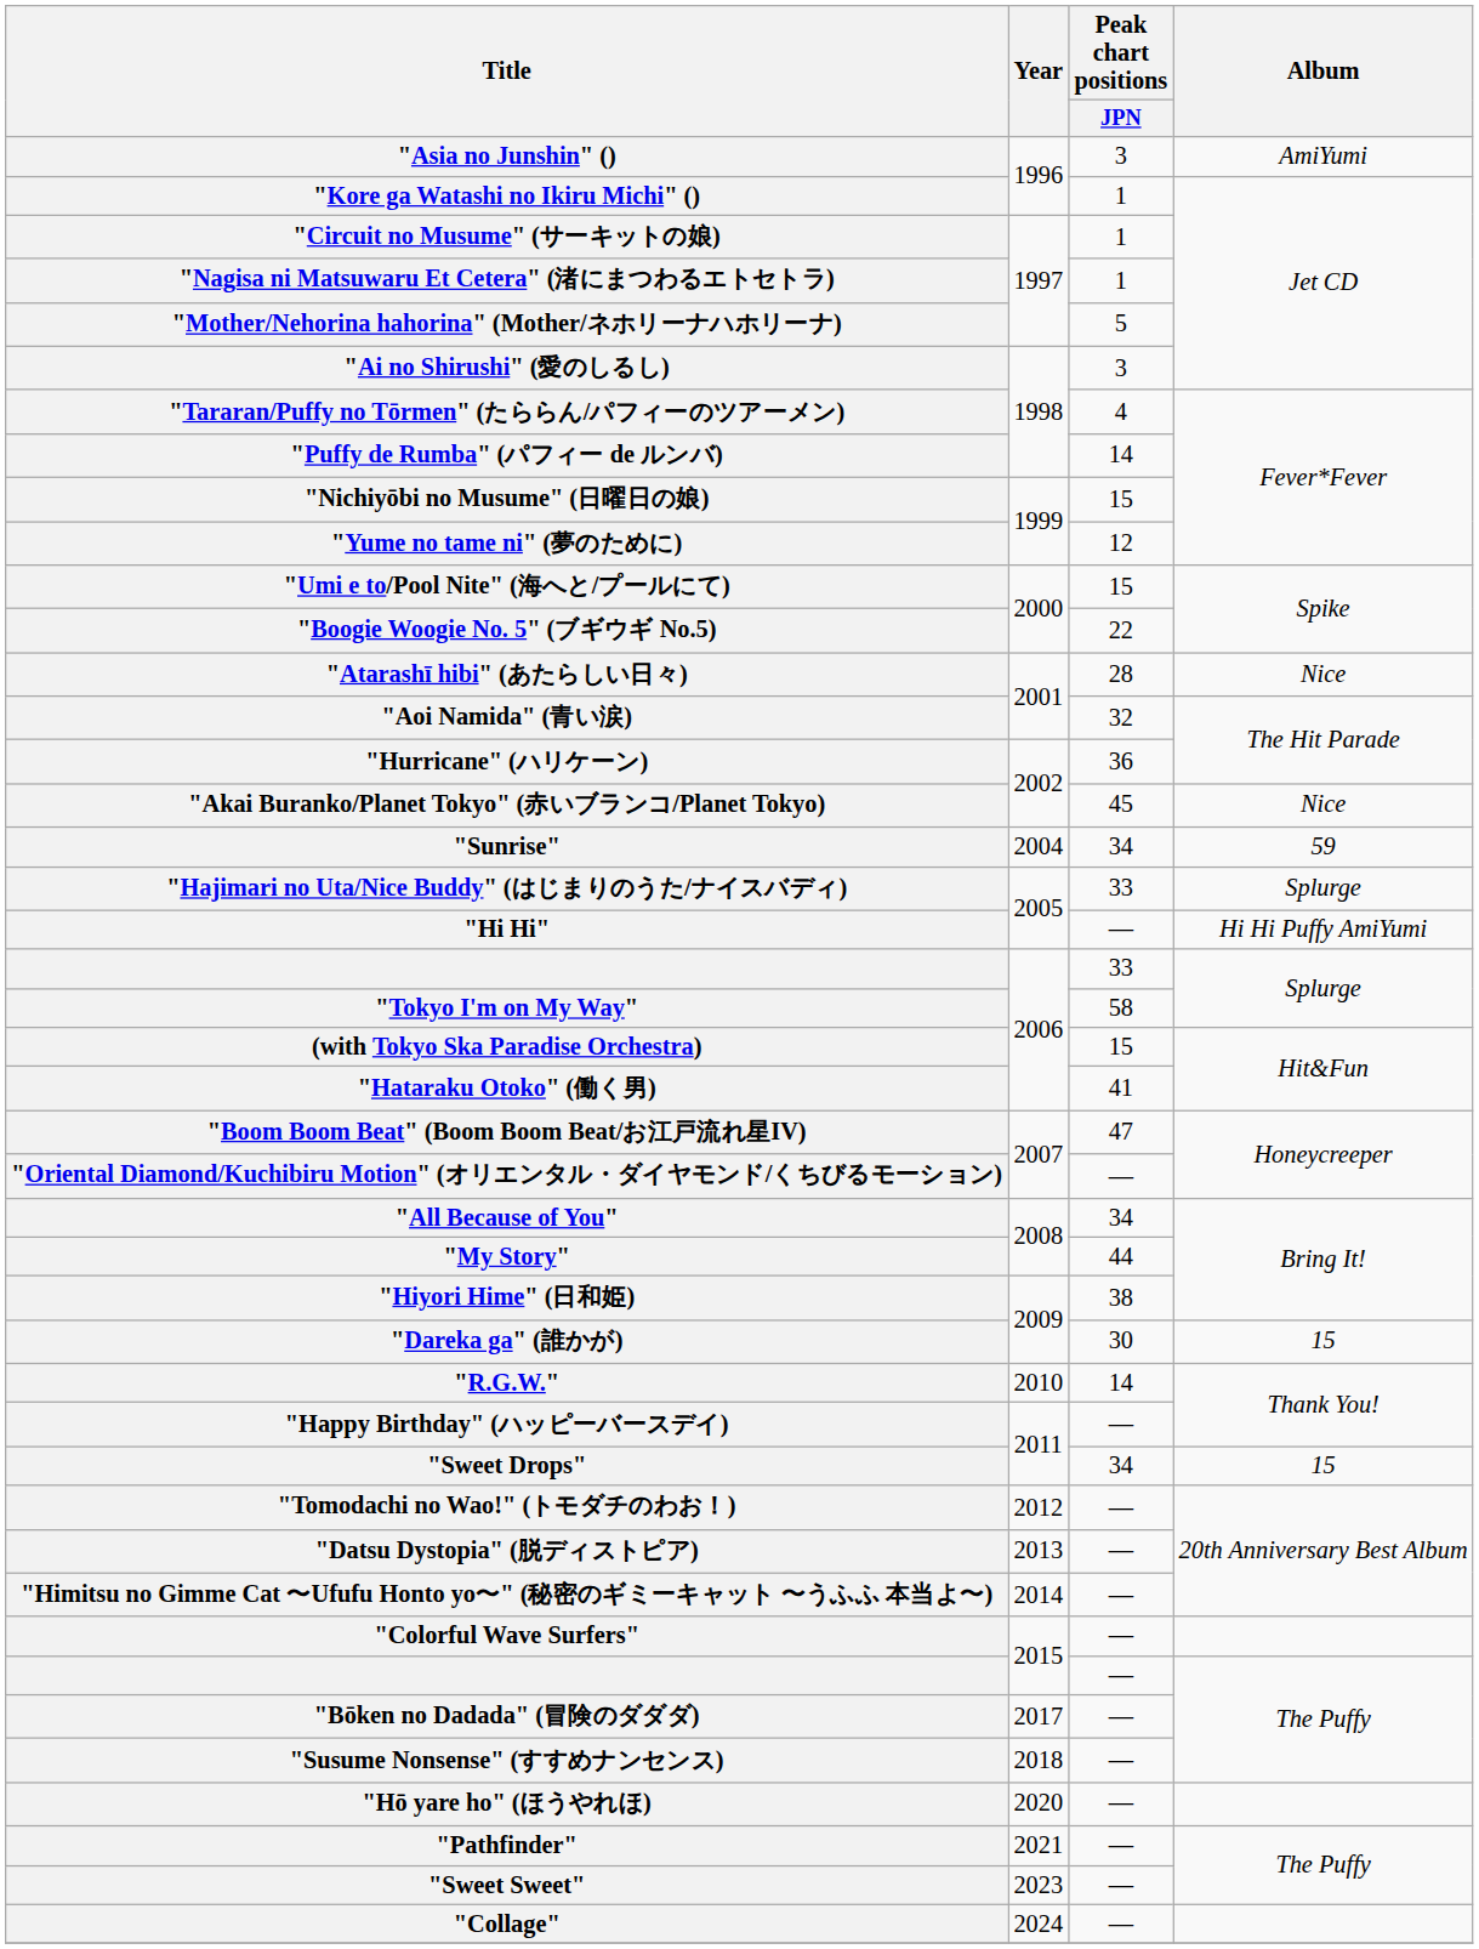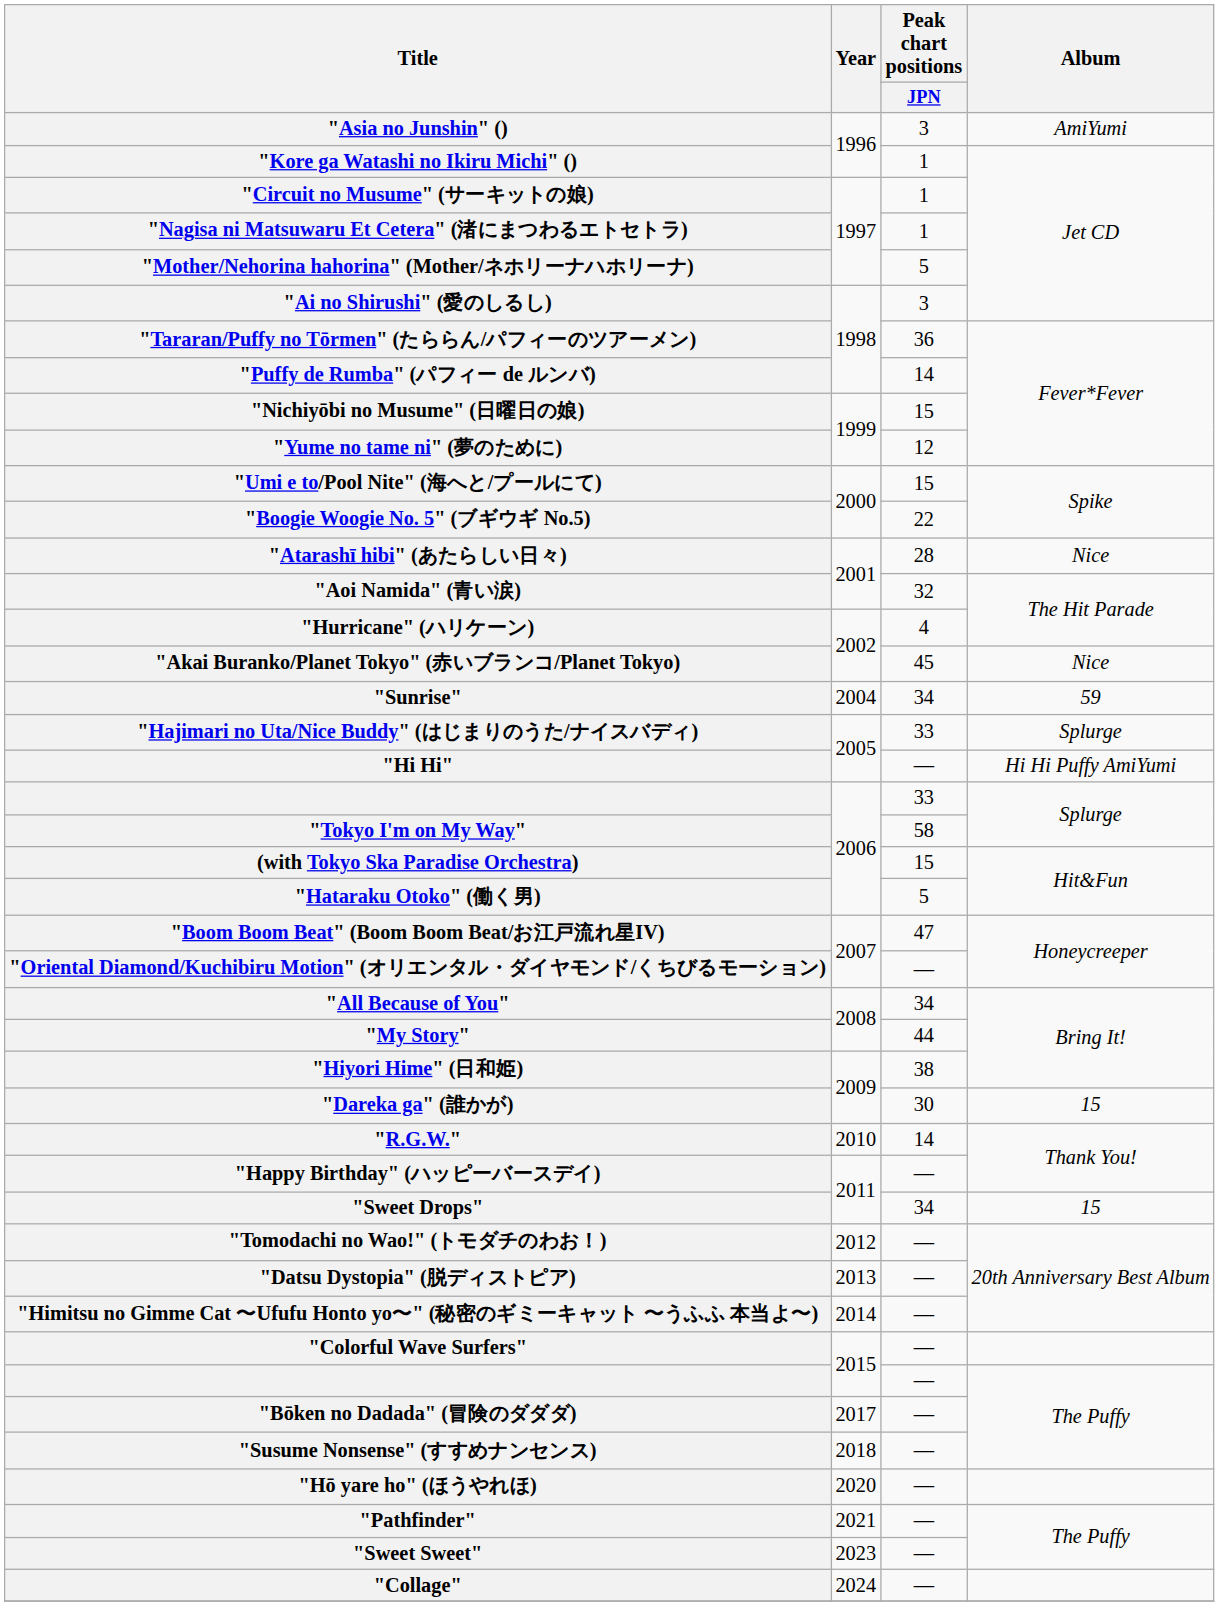 <table class="wikitable plainrowheaders" style="text-align:center;">
 <tr>
 <th rowspan="2">Title</th>
 <th rowspan="2">Year</th>
 <th colspan="1">Peak chart positions</th>
 <th rowspan="2">Album</th>
 </tr>
 <tr>
 <th scope="col" style="width:2.5em;font-size:90%;"><a href='#'>JPN</a><br></th>
 </tr>
 <tr>
 <th scope="row">"<a href='#'>Asia no Junshin</a>" ()</th>
 <td rowspan="2">1996</td>
 <td>3</td>
 <td><em>AmiYumi</em></td>
 </tr>
 <tr>
 <th scope="row">"<a href='#'>Kore ga Watashi no Ikiru Michi</a>" ()</th>
 <td>1</td>
 <td rowspan="5"><em>Jet CD</em></td>
 </tr>
 <tr>
 <th scope="row">"<a href='#'>Circuit no Musume</a>" (サーキットの娘)</th>
 <td rowspan="3">1997</td>
 <td>1</td>
 </tr>
 <tr>
 <th scope="row">"<a href='#'>Nagisa ni Matsuwaru Et Cetera</a>" (渚にまつわるエトセトラ)</th>
 <td>1</td>
 </tr>
 <tr>
 <th scope="row">"<a href='#'>Mother/Nehorina hahorina</a>" (Mother/ネホリーナハホリーナ)</th>
 <td>5</td>
 </tr>
 <tr>
 <th scope="row">"<a href='#'>Ai no Shirushi</a>" (愛のしるし)</th>
 <td rowspan="3">1998</td>
 <td>3</td>
 </tr>
 <tr>
 <th scope="row">"<a href='#'>Tararan/Puffy no Tōrmen</a>" (たららん/パフィーのツアーメン)</th>
-<td>4</td>
+<td>36</td>
 <td rowspan="4"><em>Fever*Fever</em></td>
 </tr>
 <tr>
 <th scope="row">"<a href='#'>Puffy de Rumba</a>" (パフィー de ルンバ)</th>
 <td>14</td>
 </tr>
 <tr>
 <th scope="row">"Nichiyōbi no Musume" (日曜日の娘)</th>
 <td rowspan="2">1999</td>
 <td>15</td>
 </tr>
 <tr>
 <th scope="row">"<a href='#'>Yume no tame ni</a>" (夢のために)</th>
 <td>12</td>
 </tr>
 <tr>
 <th scope="row">"<a href='#'>Umi e to</a>/Pool Nite" (海へと/プールにて)</th>
 <td rowspan="2">2000</td>
 <td>15</td>
 <td rowspan="2"><em>Spike</em></td>
 </tr>
 <tr>
 <th scope="row">"<a href='#'>Boogie Woogie No. 5</a>" (ブギウギ No.5)</th>
 <td>22</td>
 </tr>
 <tr>
 <th scope="row">"<a href='#'>Atarashī hibi</a>" (あたらしい日々)</th>
 <td rowspan="2">2001</td>
 <td>28</td>
 <td><em>Nice</em></td>
 </tr>
 <tr>
 <th scope="row">"Aoi Namida" (青い涙)</th>
 <td>32</td>
 <td rowspan="2"><em>The Hit Parade</em></td>
 </tr>
 <tr>
 <th scope="row">"Hurricane" (ハリケーン)</th>
 <td rowspan="2">2002</td>
-<td>36</td>
+<td>4</td>
 </tr>
 <tr>
 <th scope="row">"Akai Buranko/Planet Tokyo" (赤いブランコ/Planet Tokyo)</th>
 <td>45</td>
 <td><em>Nice</em></td>
 </tr>
 <tr>
 <th scope="row">"Sunrise"</th>
 <td>2004</td>
 <td>34</td>
 <td><em>59</em></td>
 </tr>
 <tr>
 <th scope="row">"<a href='#'>Hajimari no Uta/Nice Buddy</a>" (はじまりのうた/ナイスバディ)</th>
 <td rowspan="2">2005</td>
 <td>33</td>
 <td><em>Splurge</em></td>
 </tr>
 <tr>
 <th scope="row">"Hi Hi"</th>
 <td>—</td>
 <td><em>Hi Hi Puffy AmiYumi</em></td>
 </tr>
 <tr>
 <th scope="row"></th>
 <td rowspan="4">2006</td>
 <td>33</td>
 <td rowspan="2"><em>Splurge</em></td>
 </tr>
 <tr>
 <th scope="row">"<a href='#'>Tokyo I'm on My Way</a>"</th>
 <td>58</td>
 </tr>
 <tr>
 <th scope="row"> (with <a href='#'>Tokyo Ska Paradise Orchestra</a>)</th>
 <td>15</td>
 <td rowspan="2"><em>Hit&Fun</em></td>
 </tr>
 <tr>
 <th scope="row">"<a href='#'>Hataraku Otoko</a>" (働く男)</th>
-<td>41</td>
+<td>5</td>
 </tr>
 <tr>
 <th scope="row">"<a href='#'>Boom Boom Beat</a>" (Boom Boom Beat/お江戸流れ星IV)</th>
 <td rowspan="2">2007</td>
 <td>47</td>
 <td rowspan="2"><em>Honeycreeper</em></td>
 </tr>
 <tr>
 <th scope="row">"<a href='#'>Oriental Diamond/Kuchibiru Motion</a>" (オリエンタル・ダイヤモンド/くちびるモーション)</th>
 <td>—</td>
 </tr>
 <tr>
 <th scope="row">"<a href='#'>All Because of You</a>"</th>
 <td rowspan="2">2008</td>
 <td>34</td>
 <td rowspan="3"><em>Bring It!</em></td>
 </tr>
 <tr>
 <th scope="row">"<a href='#'>My Story</a>"</th>
 <td>44</td>
 </tr>
 <tr>
 <th scope="row">"<a href='#'>Hiyori Hime</a>" (日和姫)</th>
 <td rowspan="2">2009</td>
 <td>38</td>
 </tr>
 <tr>
 <th scope="row">"<a href='#'>Dareka ga</a>" (誰かが)</th>
 <td>30</td>
 <td><em>15</em></td>
 </tr>
 <tr>
 <th scope="row">"<a href='#'>R.G.W.</a>"</th>
 <td>2010</td>
 <td>14</td>
 <td rowspan="2"><em>Thank You!</em></td>
 </tr>
 <tr>
 <th scope="row">"Happy Birthday" (ハッピーバースデイ)</th>
 <td rowspan="2">2011</td>
 <td>—</td>
 </tr>
 <tr>
 <th scope="row">"Sweet Drops"</th>
 <td>34</td>
 <td><em>15</em></td>
 </tr>
 <tr>
 <th scope="row">"Tomodachi no Wao!" (トモダチのわお！)</th>
 <td>2012</td>
 <td>—</td>
 <td rowspan="3"><em>20th Anniversary Best Album</em></td>
 </tr>
 <tr>
 <th scope="row">"Datsu Dystopia" (脱ディストピア)</th>
 <td>2013</td>
 <td>—</td>
 </tr>
 <tr>
 <th scope="row">"Himitsu no Gimme Cat 〜Ufufu Honto yo〜" (秘密のギミーキャット 〜うふふ 本当よ〜)</th>
 <td>2014</td>
 <td>—</td>
 </tr>
 <tr>
 <th scope="row">"Colorful Wave Surfers"</th>
 <td rowspan="2">2015</td>
 <td>—</td>
 <td></td>
 </tr>
 <tr>
 <th scope="row"></th>
 <td>—</td>
 <td rowspan="3"><em>The Puffy</em></td>
 </tr>
 <tr>
 <th scope="row">"Bōken no Dadada" (冒険のダダダ)</th>
 <td>2017</td>
 <td>—</td>
 </tr>
 <tr>
 <th scope="row">"Susume Nonsense" (すすめナンセンス)</th>
 <td>2018</td>
 <td>—</td>
 </tr>
 <tr>
 <th scope="row">"Hō yare ho" (ほうやれほ)</th>
 <td>2020</td>
 <td>—</td>
 <td></td>
 </tr>
 <tr>
 <th scope="row">"Pathfinder"</th>
 <td>2021</td>
 <td>—</td>
 <td rowspan="2"><em>The Puffy</em></td>
 </tr>
 <tr>
 <th scope="row">"Sweet Sweet"</th>
 <td>2023</td>
 <td>—</td>
 </tr>
 <tr>
 <th scope="row">"Collage"</th>
 <td>2024</td>
 <td>—</td>
 <td></td>
 </tr>
 <tr>
 </tr>
 </table>
